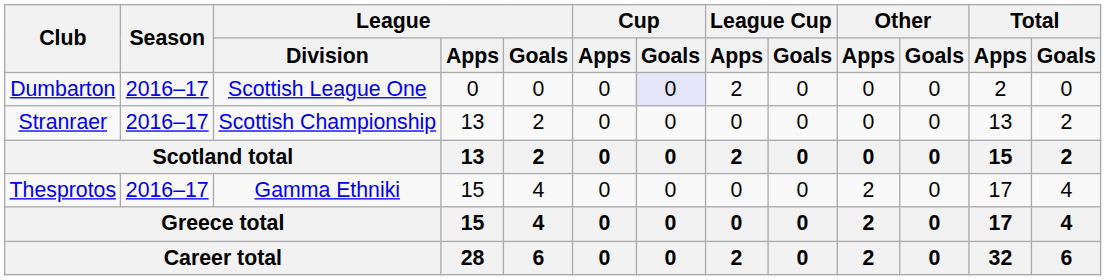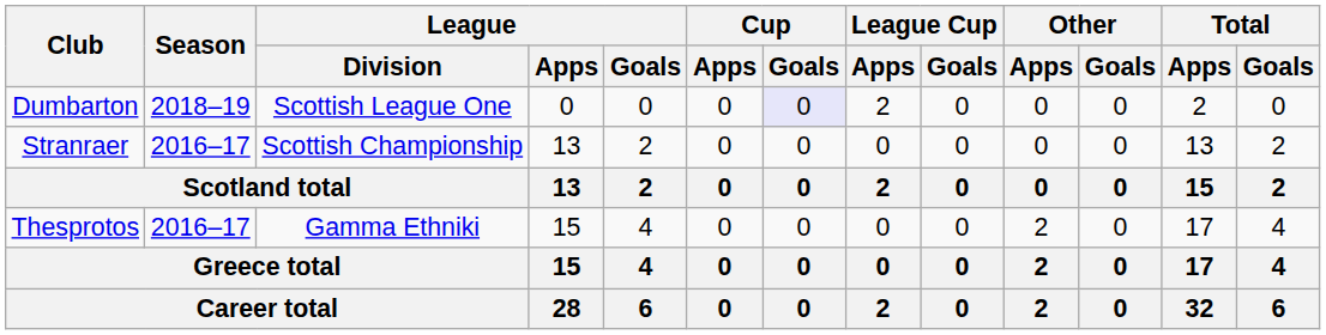 <table class=wikitable style="text-align: center;">
 <tr>
 <th rowspan=2>Club</th>
 <th rowspan=2>Season</th>
 <th colspan=3>League</th>
 <th colspan=2>Cup</th>
 <th colspan=2>League Cup</th>
 <th colspan=2>Other</th>
 <th colspan=2>Total</th>
 </tr>
 <tr>
 <th>Division</th>
 <th>Apps</th>
 <th>Goals</th>
 <th>Apps</th>
 <th>Goals</th>
 <th>Apps</th>
 <th>Goals</th>
 <th>Apps</th>
 <th>Goals</th>
 <th>Apps</th>
 <th>Goals</th>
 </tr>
 <tr>
 <td rowspan=1><a href='#'>Dumbarton</a></td>
-<td><a href='#'>2016–17</a></td>
+<td><a href='#'>2018–19</a></td>
 <td><a href='#'>Scottish League One</a></td>
 <td>0</td>
 <td>0</td>
 <td>0</td>
 <td style="background: lavender;">0</td>
 <td>2</td>
 <td>0</td>
 <td>0</td>
 <td>0</td>
 <td>2</td>
 <td>0</td>
 </tr>
 <tr>
 <td rowspan=1><a href='#'>Stranraer</a></td>
 <td><a href='#'>2016–17</a></td>
 <td><a href='#'>Scottish Championship</a></td>
 <td>13</td>
 <td>2</td>
 <td>0</td>
 <td>0</td>
 <td>0</td>
 <td>0</td>
 <td>0</td>
 <td>0</td>
 <td>13</td>
 <td>2</td>
 </tr>
 <tr>
 <th colspan=3>Scotland total</th>
 <th>13</th>
 <th>2</th>
 <th>0</th>
 <th>0</th>
 <th>2</th>
 <th>0</th>
 <th>0</th>
 <th>0</th>
 <th>15</th>
 <th>2</th>
 </tr>
 <tr>
 <td rowspan=1><a href='#'>Thesprotos</a></td>
 <td><a href='#'>2016–17</a></td>
 <td><a href='#'>Gamma Ethniki</a></td>
 <td>15</td>
 <td>4</td>
 <td>0</td>
 <td>0</td>
 <td>0</td>
 <td>0</td>
 <td>2</td>
 <td>0</td>
 <td>17</td>
 <td>4</td>
 </tr>
 <tr>
 <th colspan=3>Greece total</th>
 <th>15</th>
 <th>4</th>
 <th>0</th>
 <th>0</th>
 <th>0</th>
 <th>0</th>
 <th>2</th>
 <th>0</th>
 <th>17</th>
 <th>4</th>
 </tr>
 <tr>
 <th colspan=3>Career total</th>
 <th>28</th>
 <th>6</th>
 <th>0</th>
 <th>0</th>
 <th>2</th>
 <th>0</th>
 <th>2</th>
 <th>0</th>
 <th>32</th>
 <th>6</th>
 </tr>
 </table>
